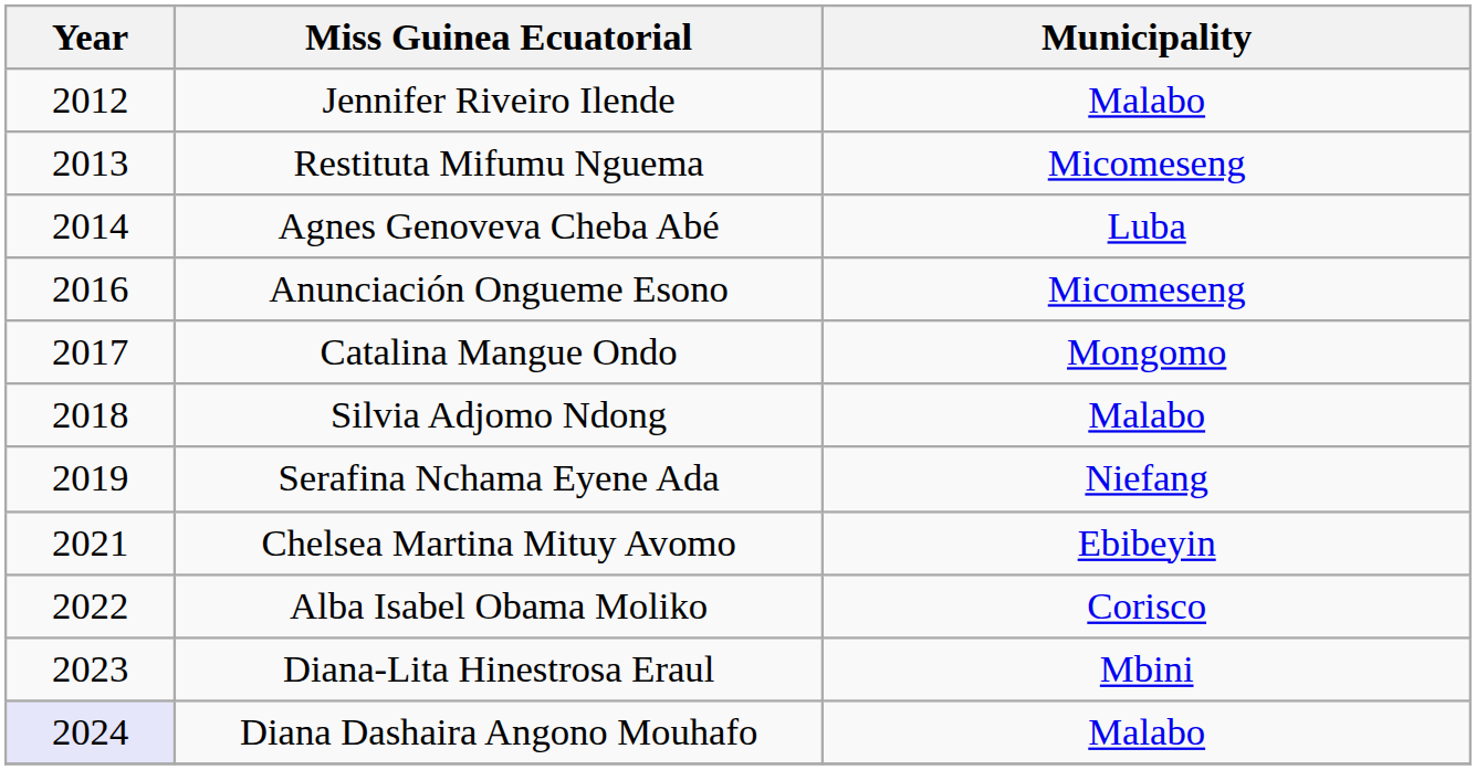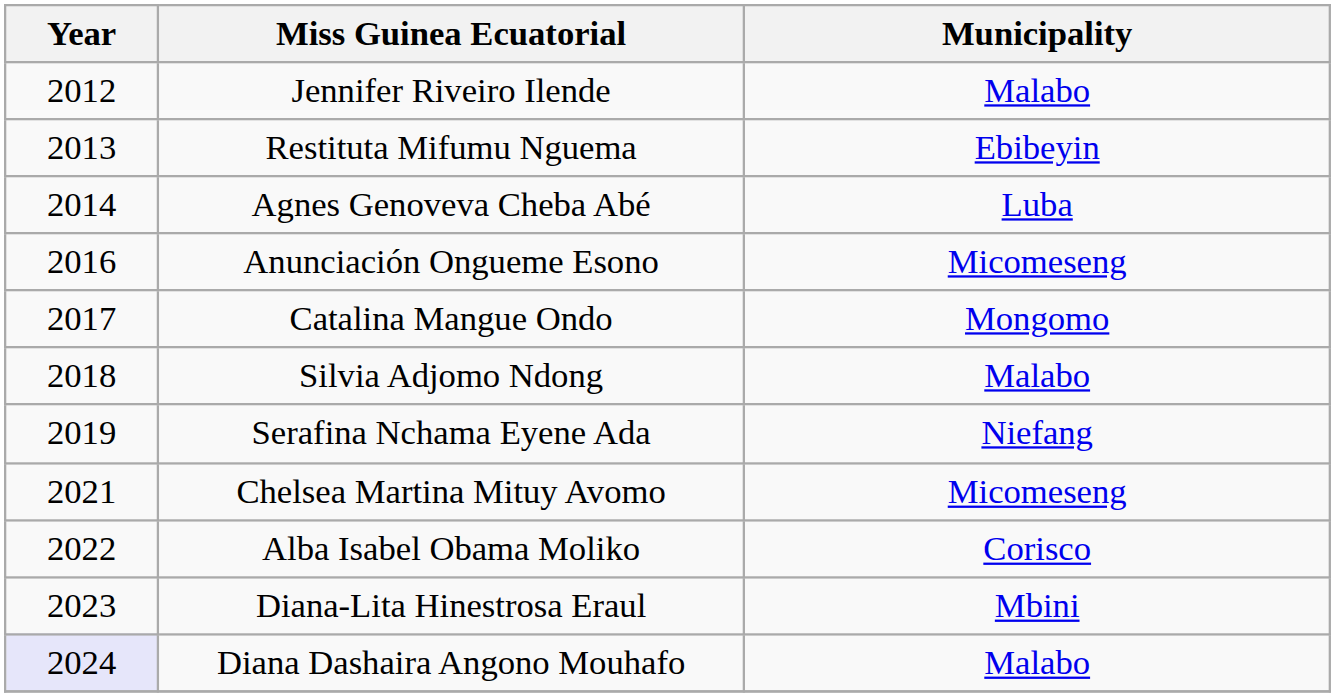 <table class="wikitable sortable" style="font-size: 95%; text-align:center">
 <tr>
 <th width="60">Year</th>
 <th width="250">Miss Guinea Ecuatorial</th>
 <th width="250">Municipality</th>
 </tr>
 <tr>
 <td>2012</td>
 <td>Jennifer Riveiro Ilende</td>
 <td><a href='#'>Malabo</a></td>
 </tr>
 <tr>
 <td>2013</td>
 <td>Restituta Mifumu Nguema</td>
-<td><a href='#'>Micomeseng</a></td>
+<td><a href='#'>Ebibeyin</a></td>
 </tr>
 <tr>
 <td>2014</td>
 <td>Agnes Genoveva Cheba Abé</td>
 <td><a href='#'>Luba</a></td>
 </tr>
 <tr>
 <td>2016</td>
 <td>Anunciación Ongueme Esono</td>
 <td><a href='#'>Micomeseng</a></td>
 </tr>
 <tr>
 <td>2017</td>
 <td>Catalina Mangue Ondo</td>
 <td><a href='#'>Mongomo</a></td>
 </tr>
 <tr>
 <td>2018</td>
 <td>Silvia Adjomo Ndong</td>
 <td><a href='#'>Malabo</a></td>
 </tr>
 <tr>
 <td>2019</td>
 <td>Serafina Nchama Eyene Ada</td>
 <td><a href='#'>Niefang</a></td>
 </tr>
 <tr>
 <td>2021</td>
 <td>Chelsea Martina Mituy Avomo</td>
-<td><a href='#'>Ebibeyin</a></td>
+<td><a href='#'>Micomeseng</a></td>
 </tr>
 <tr>
 <td>2022</td>
 <td>Alba Isabel Obama Moliko</td>
 <td><a href='#'>Corisco</a></td>
 </tr>
 <tr>
 <td>2023</td>
 <td>Diana-Lita Hinestrosa Eraul</td>
 <td><a href='#'>Mbini</a></td>
 </tr>
 <tr>
 <td style="background: lavender;">2024</td>
 <td>Diana Dashaira Angono Mouhafo</td>
 <td><a href='#'>Malabo</a></td>
 </tr>
 <tr>
 </tr>
 </table>
